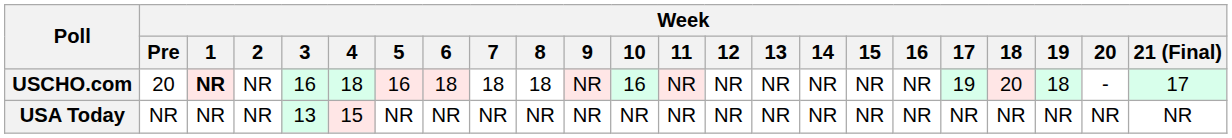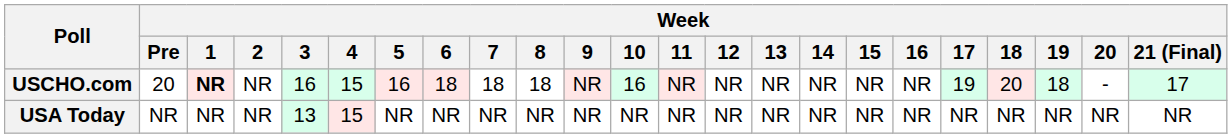 <table class="wikitable" style="white-space:nowrap;">
 <tr>
 <th scope="col" width="100" rowspan="2">Poll</th>
 <th colspan="25">Week</th>
 </tr>
 <tr>
 <th scope="col" width="30">Pre</th>
 <th scope="col" width="30">1</th>
 <th scope="col" width="30">2</th>
 <th scope="col" width="30">3</th>
 <th scope="col" width="30">4</th>
 <th scope="col" width="30">5</th>
 <th scope="col" width="30">6</th>
 <th scope="col" width="30">7</th>
 <th scope="col" width="30">8</th>
 <th scope="col" width="30">9</th>
 <th scope="col" width="30">10</th>
 <th scope="col" width="30">11</th>
 <th scope="col" width="30">12</th>
 <th scope="col" width="30">13</th>
 <th scope="col" width="30">14</th>
 <th scope="col" width="30">15</th>
 <th scope="col" width="30">16</th>
 <th scope="col" width="30">17</th>
 <th scope="col" width="30">18</th>
 <th scope="col" width="30">19</th>
 <th scope="col" width="30">20</th>
 <th scope="col" width="30">21 (Final)</th>
 </tr>
 <tr style="text-align:center;">
 <th>USCHO.com</th>
 <td bgcolor=FFFFFF>20</td>
 <td bgcolor=FFE6E6><strong>NR</strong></td>
 <td bgcolor=FFFFFF>NR</td>
 <td bgcolor=D8FFEB>16</td>
-<td bgcolor=D8FFEB>18</td>
+<td bgcolor=D8FFEB>15</td>
 <td bgcolor=FFE6E6>16</td>
 <td bgcolor=FFE6E6>18</td>
 <td bgcolor=FFFFFF>18</td>
 <td bgcolor=FFFFFF>18</td>
 <td bgcolor=FFE6E6>NR</td>
 <td bgcolor=D8FFEB>16</td>
 <td bgcolor=FFE6E6>NR</td>
 <td bgcolor=FFFFFF>NR</td>
 <td bgcolor=FFFFFF>NR</td>
 <td bgcolor=FFFFFF>NR</td>
 <td bgcolor=FFFFFF>NR</td>
 <td bgcolor=FFFFFF>NR</td>
 <td bgcolor=D8FFEB>19</td>
 <td bgcolor=FFE6E6>20</td>
 <td bgcolor=D8FFEB>18</td>
 <td bgcolor=FFFFFF>-</td>
 <td bgcolor=D8FFEB>17</td>
 </tr>
 <tr style="text-align:center;">
 <th>USA Today</th>
 <td bgcolor=FFFFFF>NR</td>
 <td bgcolor=FFFFFF>NR</td>
 <td bgcolor=FFFFFF>NR</td>
 <td bgcolor=D8FFEB>13</td>
 <td bgcolor=FFE6E6>15</td>
 <td bgcolor=FFFFFF>NR</td>
 <td bgcolor=FFFFFF>NR</td>
 <td bgcolor=FFFFFF>NR</td>
 <td bgcolor=FFFFFF>NR</td>
 <td bgcolor=FFFFFF>NR</td>
 <td bgcolor=FFFFFF>NR</td>
 <td bgcolor=FFFFFF>NR</td>
 <td bgcolor=FFFFFF>NR</td>
 <td bgcolor=FFFFFF>NR</td>
 <td bgcolor=FFFFFF>NR</td>
 <td bgcolor=FFFFFF>NR</td>
 <td bgcolor=FFFFFF>NR</td>
 <td bgcolor=FFFFFF>NR</td>
 <td bgcolor=FFFFFF>NR</td>
 <td bgcolor=FFFFFF>NR</td>
 <td bgcolor=FFFFFF>NR</td>
 <td bgcolor=FFFFFF>NR</td>
 </tr>
 </table>
